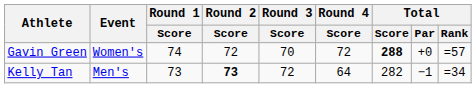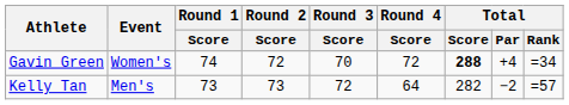 <table class=wikitable style=font-size:90%;text-align:center>
 <tr>
 <th rowspan=2>Athlete</th>
 <th rowspan=2>Event</th>
 <th>Round 1</th>
 <th>Round 2</th>
 <th>Round 3</th>
 <th>Round 4</th>
 <th colspan=3>Total</th>
 </tr>
 <tr style=font-size:95%>
 <th>Score</th>
 <th>Score</th>
 <th>Score</th>
 <th>Score</th>
 <th>Score</th>
 <th>Par</th>
 <th>Rank</th>
 </tr>
 <tr>
 <td align=left><a href='#'>Gavin Green</a></td>
 <td align=left><a href='#'>Women's</a></td>
 <td>74</td>
 <td>72</td>
 <td>70</td>
 <td>72</td>
 <td><strong>288</strong></td>
-<td>+0</td>
-<td>=57</td>
+<td>+4</td>
+<td>=34</td>
 </tr>
 <tr>
 <td align=left><a href='#'>Kelly Tan</a></td>
 <td align=left><a href='#'>Men's</a></td>
 <td>73</td>
-<td><strong>73</strong></td>
+<td>73</td>
 <td>72</td>
 <td>64</td>
 <td>282</td>
-<td>−1</td>
-<td>=34</td>
+<td>−2</td>
+<td>=57</td>
 </tr>
 </table>
